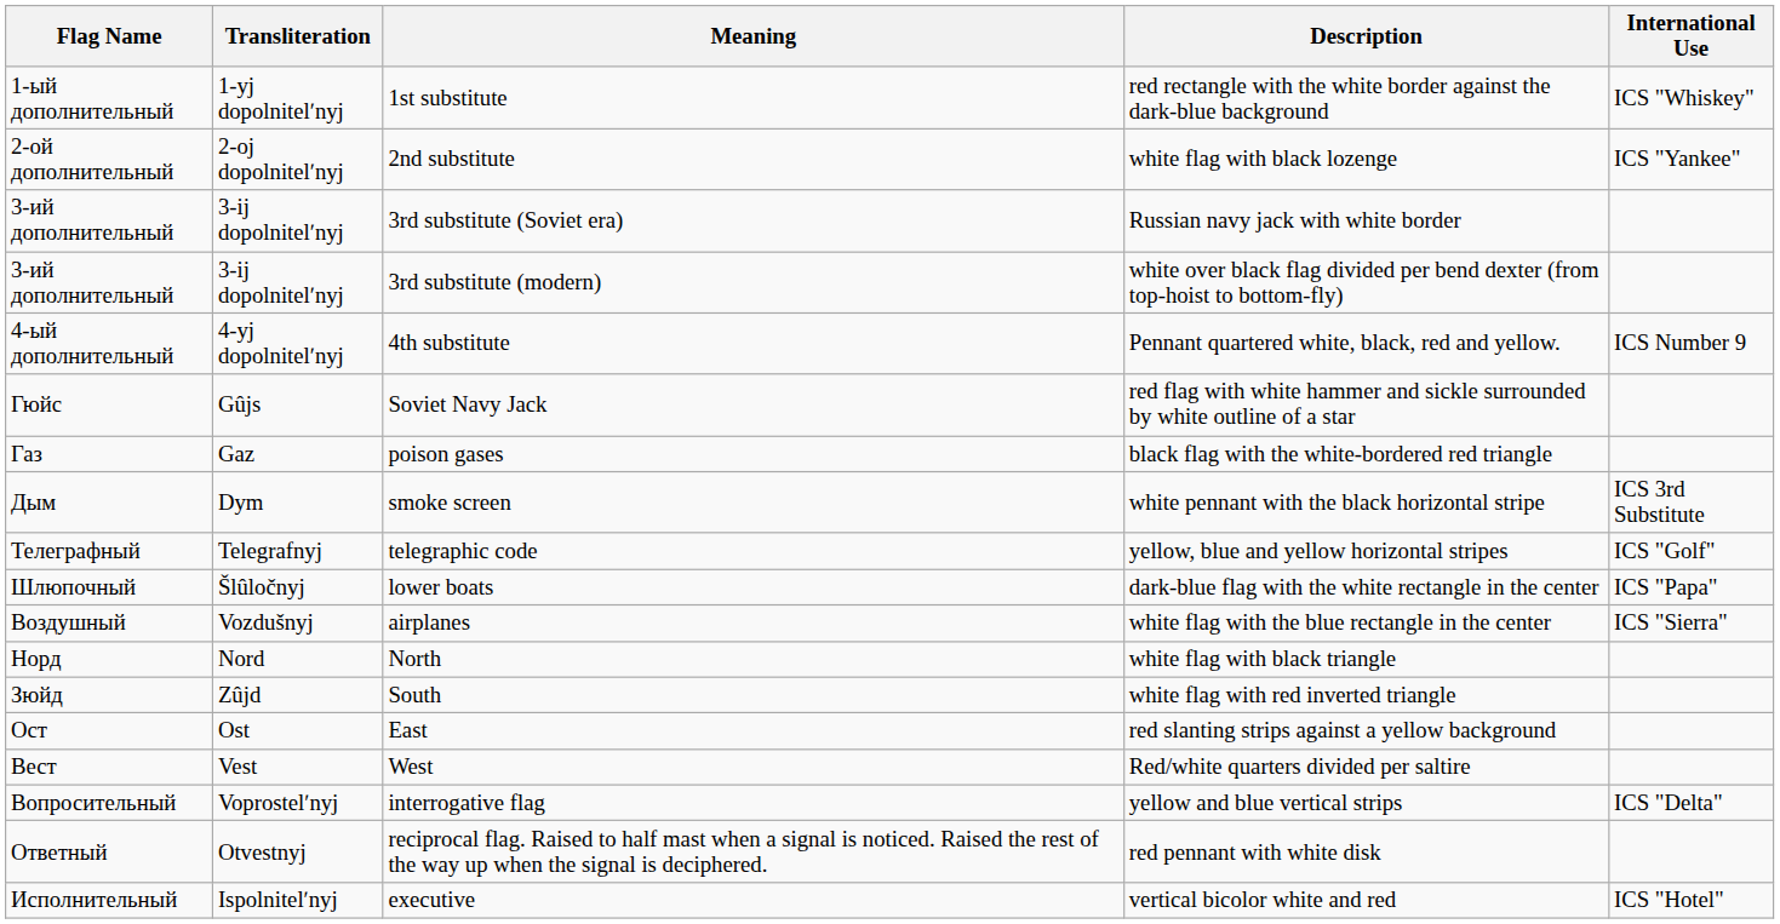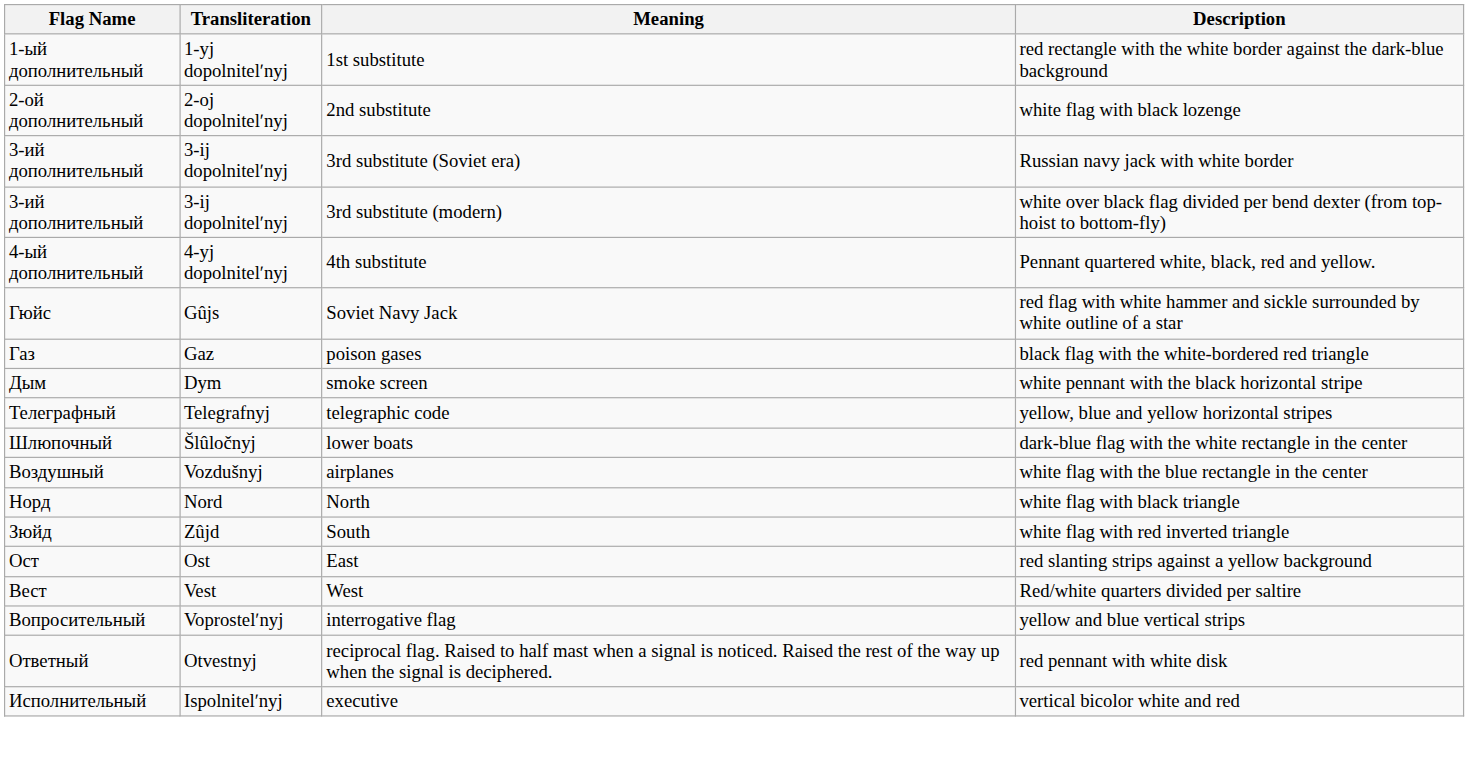 <table class="wikitable sortable">
 <tr>
 <th>Flag Name</th>
 <th>Transliteration</th>
 <th>Meaning</th>
 <th>Description</th>
-<th>International Use</th>
 </tr>
 <tr>
 <td>1-ый дополнительный</td>
 <td>1-yj dopolnitelʹnyj</td>
 <td>1st substitute</td>
 <td>red rectangle with the white border against the dark-blue background</td>
-<td>ICS "Whiskey"</td>
 </tr>
 <tr>
 <td>2-ой дополнительный</td>
 <td>2-оj dopolnitelʹnyj</td>
 <td>2nd substitute</td>
 <td>white flag with black lozenge</td>
-<td>ICS "Yankee"</td>
 </tr>
 <tr>
 <td>3-ий дополнительный</td>
 <td>3-ij dopolnitelʹnyj</td>
 <td>3rd substitute  (Soviet era)</td>
 <td>Russian navy jack with white border</td>
-<td></td>
 </tr>
 <tr>
 <td>3-ий дополнительный</td>
 <td>3-ij dopolnitelʹnyj</td>
 <td>3rd substitute  (modern)</td>
 <td>white over black flag divided per bend dexter (from top-hoist to bottom-fly)</td>
-<td></td>
 </tr>
 <tr>
 <td>4-ый дополнительный</td>
 <td>4-yj dopolnitelʹnyj</td>
 <td>4th substitute</td>
 <td>Pennant quartered white, black, red and yellow.</td>
-<td>ICS Number 9</td>
 </tr>
 <tr>
 <td>Гюйс</td>
 <td>Gûjs</td>
 <td>Soviet Navy Jack</td>
 <td>red flag with white hammer and sickle surrounded by white outline of a star</td>
-<td></td>
 </tr>
 <tr>
 <td>Газ</td>
 <td>Gaz</td>
 <td>poison gases</td>
 <td>black flag with the white-bordered red triangle</td>
-<td></td>
 </tr>
 <tr>
 <td>Дым</td>
 <td>Dym</td>
 <td>smoke screen</td>
 <td>white pennant with the black horizontal stripe</td>
-<td>ICS 3rd Substitute</td>
 </tr>
 <tr>
 <td>Телеграфный</td>
 <td>Telegrafnyj</td>
 <td>telegraphic code</td>
 <td>yellow, blue and yellow horizontal stripes</td>
-<td>ICS "Golf"</td>
 </tr>
 <tr>
 <td>Шлюпочный</td>
 <td>Šlûločnyj</td>
 <td>lower boats</td>
 <td>dark-blue flag with the white rectangle in the center</td>
-<td>ICS "Papa"</td>
 </tr>
 <tr>
 <td>Воздушный</td>
 <td>Vozdušnyj</td>
 <td>airplanes</td>
 <td>white flag with the blue rectangle in the center</td>
-<td>ICS "Sierra"</td>
 </tr>
 <tr>
 <td>Норд</td>
 <td>Nord</td>
 <td>North</td>
 <td>white flag with black triangle</td>
-<td></td>
 </tr>
 <tr>
 <td>Зюйд</td>
 <td>Zûjd</td>
 <td>South</td>
 <td>white flag with red inverted triangle</td>
-<td></td>
 </tr>
 <tr>
 <td>Ост</td>
 <td>Ost</td>
 <td>East</td>
 <td>red slanting strips against a yellow background</td>
-<td></td>
 </tr>
 <tr>
 <td>Вест</td>
 <td>Vest</td>
 <td>West</td>
 <td>Red/white quarters divided per saltire</td>
-<td></td>
 </tr>
 <tr>
 <td>Вопросительный</td>
 <td>Voprostelʹnyj</td>
 <td>interrogative flag</td>
 <td>yellow and blue vertical strips</td>
-<td>ICS "Delta"</td>
 </tr>
 <tr>
 <td>Ответный</td>
 <td>Otvestnyj</td>
 <td>reciprocal flag. Raised to half mast when a signal is noticed. Raised the rest of the way up when the signal is deciphered.</td>
 <td>red pennant with white disk</td>
-<td></td>
 </tr>
 <tr>
 <td>Исполнительный</td>
 <td>Ispolnitelʹnyj</td>
 <td>executive</td>
 <td>vertical bicolor white and red</td>
-<td>ICS "Hotel"</td>
 </tr>
 </table>
